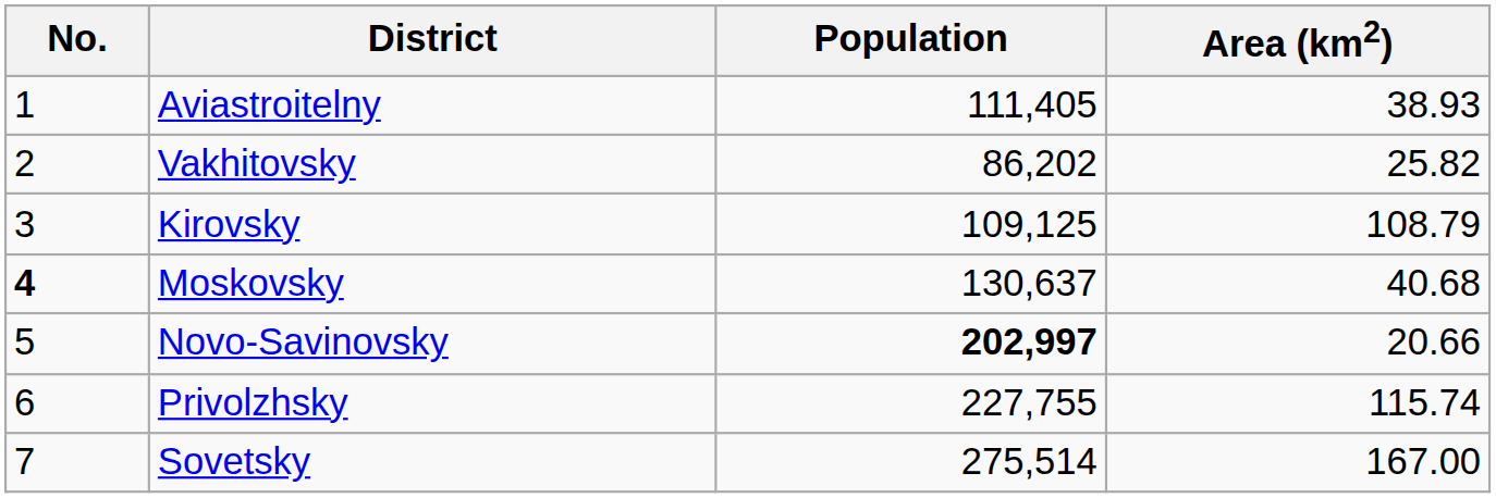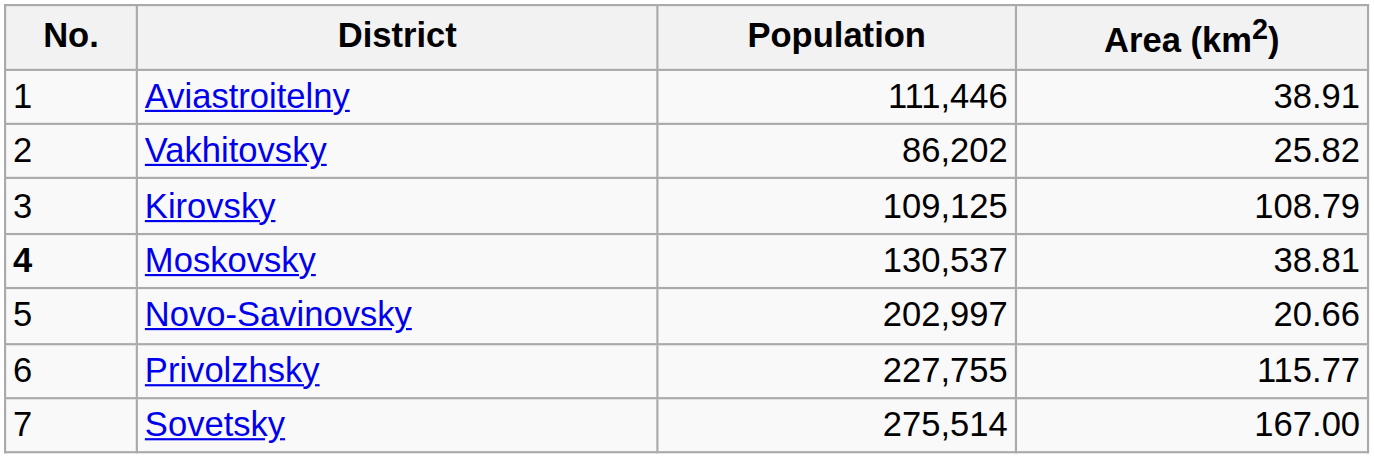 <table class="wikitable sortable" style="width:50%;">
 <tr>
 <th>No.</th>
 <th>District</th>
 <th>Population</th>
 <th>Area (km<sup>2</sup>)</th>
 </tr>
 <tr>
 <td>1</td>
 <td><a href='#'>Aviastroitelny</a></td>
-<td style="text-align:right;">111,405</td>
-<td style="text-align:right;">38.93</td>
+<td style="text-align:right;">111,446</td>
+<td style="text-align:right;">38.91</td>
 </tr>
 <tr>
 <td>2</td>
 <td><a href='#'>Vakhitovsky</a></td>
 <td style="text-align:right;">86,202</td>
 <td style="text-align:right;">25.82</td>
 </tr>
 <tr>
 <td>3</td>
 <td><a href='#'>Kirovsky</a></td>
 <td style="text-align:right;">109,125</td>
 <td style="text-align:right;">108.79</td>
 </tr>
 <tr>
 <td><strong>4</strong></td>
 <td><a href='#'>Moskovsky</a></td>
-<td style="text-align:right;">130,637</td>
-<td style="text-align:right;">40.68</td>
+<td style="text-align:right;">130,537</td>
+<td style="text-align:right;">38.81</td>
 </tr>
 <tr>
 <td>5</td>
 <td><a href='#'>Novo-Savinovsky</a></td>
-<td style="text-align:right;"><strong>202,997</strong></td>
+<td style="text-align:right;">202,997</td>
 <td style="text-align:right;">20.66</td>
 </tr>
 <tr>
 <td>6</td>
 <td><a href='#'>Privolzhsky</a></td>
 <td style="text-align:right;">227,755</td>
-<td style="text-align:right;">115.74</td>
+<td style="text-align:right;">115.77</td>
 </tr>
 <tr>
 <td>7</td>
 <td><a href='#'>Sovetsky</a></td>
 <td style="text-align:right;">275,514</td>
 <td style="text-align:right;">167.00</td>
 </tr>
 </table>
